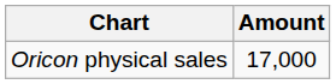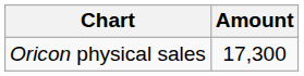 <table class="wikitable">
 <tr>
 <th>Chart</th>
 <th>Amount</th>
 </tr>
 <tr>
 <td><em>Oricon</em> physical sales</td>
-<td align="center">17,000</td>
+<td align="center">17,300</td>
 </tr>
 </table>
